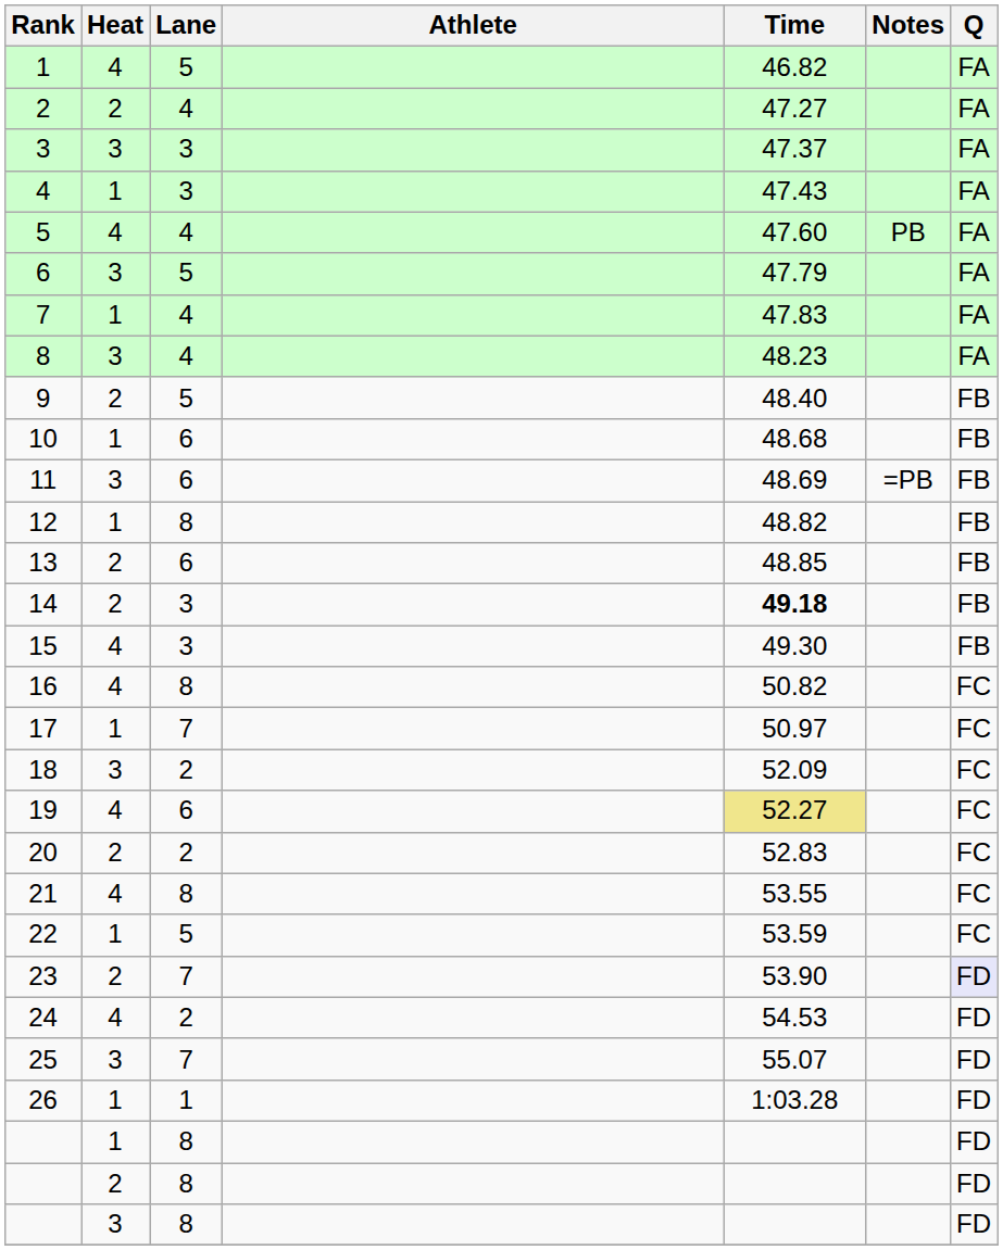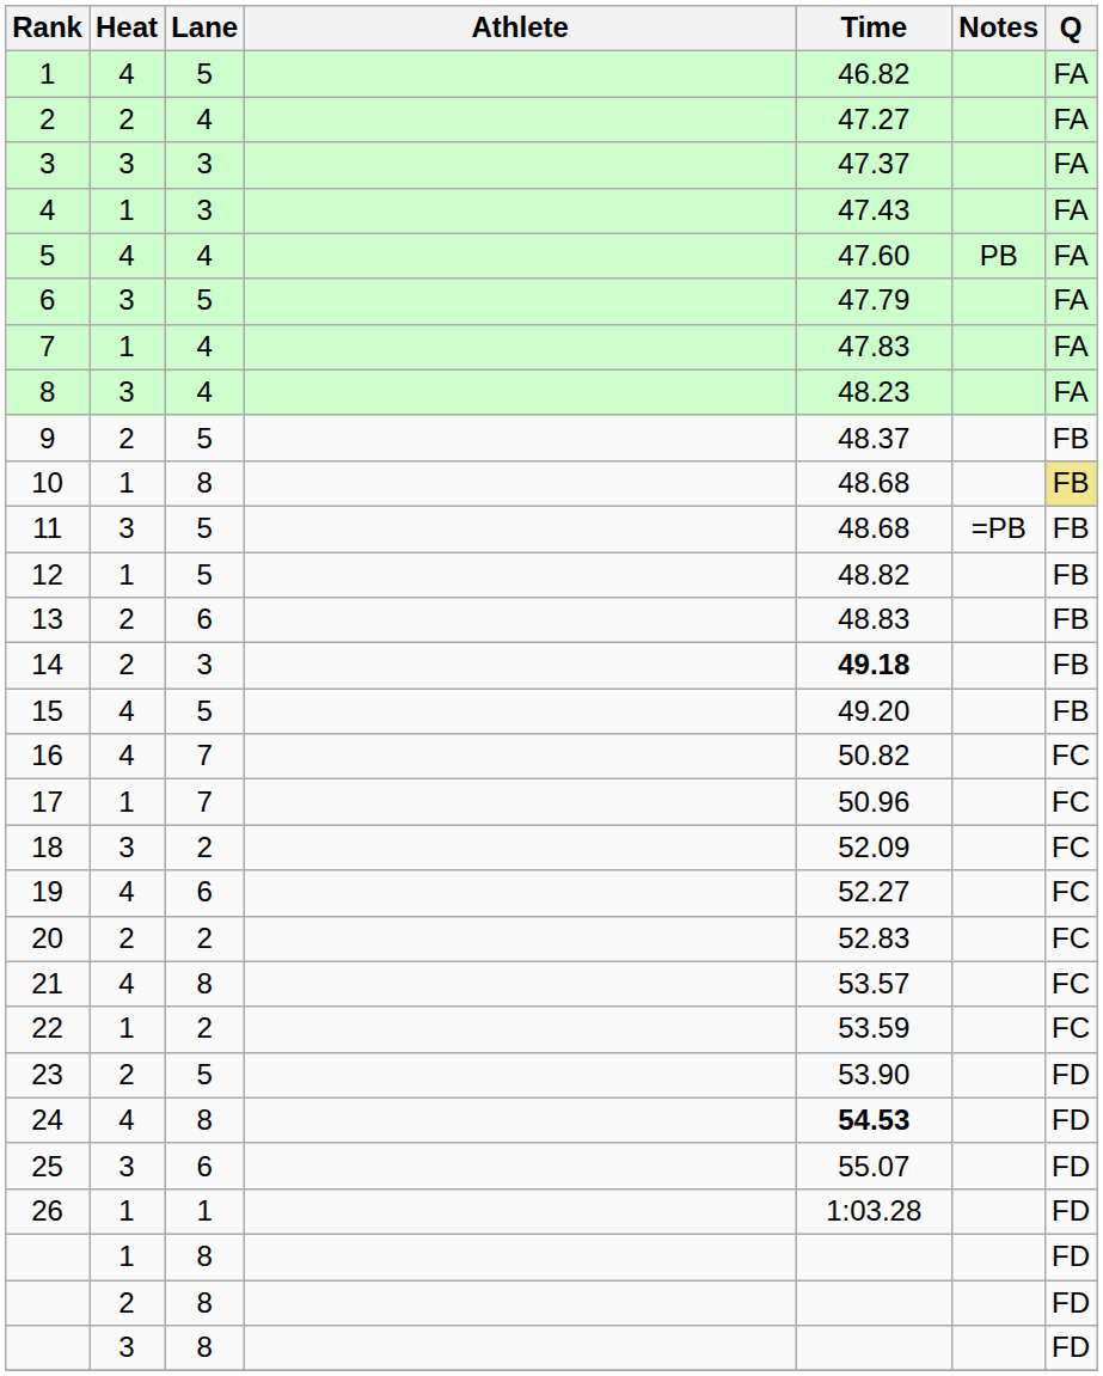 <table class="wikitable sortable" style="text-align:center">
 <tr>
 <th>Rank</th>
 <th>Heat</th>
 <th>Lane</th>
 <th width=300>Athlete</th>
 <th width=80>Time</th>
 <th>Notes</th>
 <th>Q</th>
 </tr>
 <tr bgcolor=ccffcc>
 <td>1</td>
 <td>4</td>
 <td>5</td>
 <td align=left></td>
 <td>46.82</td>
 <td></td>
 <td>FA</td>
 </tr>
 <tr bgcolor=ccffcc>
 <td>2</td>
 <td>2</td>
 <td>4</td>
 <td align=left></td>
 <td>47.27</td>
 <td></td>
 <td>FA</td>
 </tr>
 <tr bgcolor=ccffcc>
 <td>3</td>
 <td>3</td>
 <td>3</td>
 <td align=left></td>
 <td>47.37</td>
 <td></td>
 <td>FA</td>
 </tr>
 <tr bgcolor=ccffcc>
 <td>4</td>
 <td>1</td>
 <td>3</td>
 <td align=left></td>
 <td>47.43</td>
 <td></td>
 <td>FA</td>
 </tr>
 <tr bgcolor=ccffcc>
 <td>5</td>
 <td>4</td>
 <td>4</td>
 <td align=left></td>
 <td>47.60</td>
 <td>PB</td>
 <td>FA</td>
 </tr>
 <tr bgcolor=ccffcc>
 <td>6</td>
 <td>3</td>
 <td>5</td>
 <td align=left></td>
 <td>47.79</td>
 <td></td>
 <td>FA</td>
 </tr>
 <tr bgcolor=ccffcc>
 <td>7</td>
 <td>1</td>
 <td>4</td>
 <td align=left></td>
 <td>47.83</td>
 <td></td>
 <td>FA</td>
 </tr>
 <tr bgcolor=ccffcc>
 <td>8</td>
 <td>3</td>
 <td>4</td>
 <td align=left></td>
 <td>48.23</td>
 <td></td>
 <td>FA</td>
 </tr>
 <tr>
 <td>9</td>
 <td>2</td>
 <td>5</td>
 <td align=left></td>
-<td>48.40</td>
+<td>48.37</td>
 <td></td>
 <td>FB</td>
 </tr>
 <tr>
 <td>10</td>
 <td>1</td>
-<td>6</td>
+<td>8</td>
 <td align=left></td>
 <td>48.68</td>
 <td></td>
-<td>FB</td>
+<td style="background: khaki;">FB</td>
 </tr>
 <tr>
 <td>11</td>
 <td>3</td>
-<td>6</td>
+<td>5</td>
 <td align=left></td>
-<td>48.69</td>
+<td>48.68</td>
 <td>=PB</td>
 <td>FB</td>
 </tr>
 <tr>
 <td>12</td>
 <td>1</td>
-<td>8</td>
+<td>5</td>
 <td align=left></td>
 <td>48.82</td>
 <td></td>
 <td>FB</td>
 </tr>
 <tr>
 <td>13</td>
 <td>2</td>
 <td>6</td>
 <td align=left></td>
-<td>48.85</td>
+<td>48.83</td>
 <td></td>
 <td>FB</td>
 </tr>
 <tr>
 <td>14</td>
 <td>2</td>
 <td>3</td>
 <td align=left></td>
 <td><strong>49.18</strong></td>
 <td></td>
 <td>FB</td>
 </tr>
 <tr>
 <td>15</td>
 <td>4</td>
-<td>3</td>
+<td>5</td>
 <td align=left></td>
-<td>49.30</td>
+<td>49.20</td>
 <td></td>
 <td>FB</td>
 </tr>
 <tr>
 <td>16</td>
 <td>4</td>
-<td>8</td>
+<td>7</td>
 <td align=left></td>
 <td>50.82</td>
 <td></td>
 <td>FC</td>
 </tr>
 <tr>
 <td>17</td>
 <td>1</td>
 <td>7</td>
 <td align=left></td>
-<td>50.97</td>
+<td>50.96</td>
 <td></td>
 <td>FC</td>
 </tr>
 <tr>
 <td>18</td>
 <td>3</td>
 <td>2</td>
 <td align=left></td>
 <td>52.09</td>
 <td></td>
 <td>FC</td>
 </tr>
 <tr>
 <td>19</td>
 <td>4</td>
 <td>6</td>
 <td align=left></td>
-<td style="background: khaki;">52.27</td>
+<td>52.27</td>
 <td></td>
 <td>FC</td>
 </tr>
 <tr>
 <td>20</td>
 <td>2</td>
 <td>2</td>
 <td align=left></td>
 <td>52.83</td>
 <td></td>
 <td>FC</td>
 </tr>
 <tr>
 <td>21</td>
 <td>4</td>
 <td>8</td>
 <td align=left></td>
-<td>53.55</td>
+<td>53.57</td>
 <td></td>
 <td>FC</td>
 </tr>
 <tr>
 <td>22</td>
 <td>1</td>
-<td>5</td>
+<td>2</td>
 <td align=left></td>
 <td>53.59</td>
 <td></td>
 <td>FC</td>
 </tr>
 <tr>
 <td>23</td>
 <td>2</td>
-<td>7</td>
+<td>5</td>
 <td align=left></td>
 <td>53.90</td>
 <td></td>
-<td style="background: lavender;">FD</td>
+<td>FD</td>
 </tr>
 <tr>
 <td>24</td>
 <td>4</td>
-<td>2</td>
+<td>8</td>
 <td align=left></td>
-<td>54.53</td>
+<td><strong>54.53</strong></td>
 <td></td>
 <td>FD</td>
 </tr>
 <tr>
 <td>25</td>
 <td>3</td>
-<td>7</td>
+<td>6</td>
 <td align=left></td>
 <td>55.07</td>
 <td></td>
 <td>FD</td>
 </tr>
 <tr>
 <td>26</td>
 <td>1</td>
 <td>1</td>
 <td align=left></td>
 <td>1:03.28</td>
 <td></td>
 <td>FD</td>
 </tr>
 <tr>
 <td></td>
 <td>1</td>
 <td>8</td>
 <td align=left></td>
 <td></td>
 <td></td>
 <td>FD</td>
 </tr>
 <tr>
 <td></td>
 <td>2</td>
 <td>8</td>
 <td align=left></td>
 <td></td>
 <td></td>
 <td>FD</td>
 </tr>
 <tr>
 <td></td>
 <td>3</td>
 <td>8</td>
 <td align=left></td>
 <td></td>
 <td></td>
 <td>FD</td>
 </tr>
 <tr>
 </tr>
 </table>
